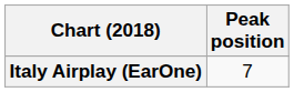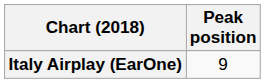 <table class="wikitable sortable plainrowheaders" style="text-align:center;">
 <tr>
 <th scope="col">Chart (2018)</th>
 <th scope="col">Peak<br>position</th>
 </tr>
 <tr>
 </tr>
 <tr>
 <th scope="row">Italy Airplay (EarOne)</th>
-<td>7</td>
+<td>9</td>
 </tr>
 </table>
